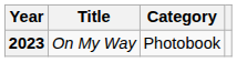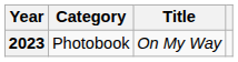 <table class="wikitable plainrowheaders" style="text-align: center;">
 <tr>
 <th scope="col">Year</th>
+<th scope="col">Category</th>
 <th scope="col">Title</th>
-<th scope="col">Category</th>
 <th scope="col" class="unsortable"></th>
 </tr>
 <tr>
 <th scope="row">2023</th>
+<td>Photobook</td>
 <td><em>On My Way</em></td>
-<td>Photobook</td>
 <td></td>
 </tr>
 </table>
